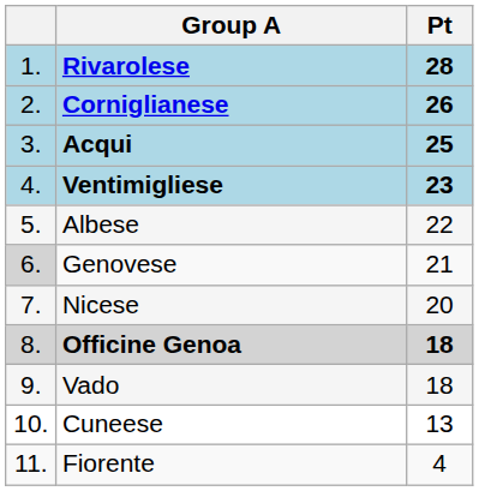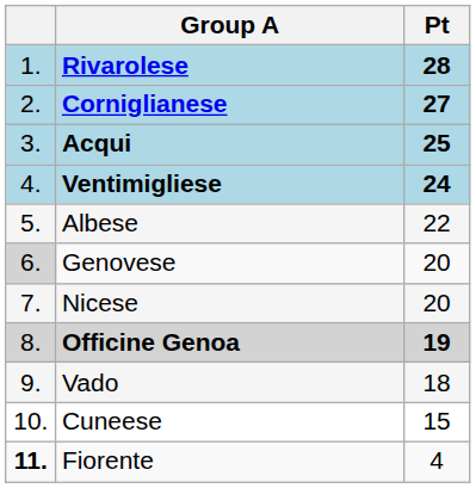 <table class="wikitable" style="text-align:center">
 <tr>
 <th width=25></th>
 <th width=215>Group A</th>
 <th width=35>Pt</th>
 </tr>
 <tr style="background:lightblue;">
 <td>1.</td>
 <td align=left><strong><a href='#'>Rivarolese</a></strong></td>
 <td><strong>28</strong></td>
 </tr>
 <tr style="background:lightblue;">
 <td>2.</td>
 <td align=left><strong><a href='#'>Corniglianese</a></strong></td>
-<td><strong>26</strong></td>
+<td><strong>27</strong></td>
 </tr>
 <tr style="background:lightblue;">
 <td>3.</td>
 <td align=left><strong>Acqui</strong></td>
 <td><strong>25</strong></td>
 </tr>
 <tr style="background:lightblue;">
 <td>4.</td>
 <td align=left><strong>Ventimigliese</strong></td>
-<td><strong>23</strong></td>
+<td><strong>24</strong></td>
 </tr>
 <tr style="background:#f5f5f5;">
 <td>5.</td>
 <td align=left>Albese</td>
 <td>22</td>
 </tr>
 <tr>
 <td style="background: lightgrey;">6.</td>
 <td align=left>Genovese</td>
-<td>21</td>
+<td>20</td>
 </tr>
 <tr style="background:#f5f5f5;">
 <td>7.</td>
 <td align=left>Nicese</td>
 <td>20</td>
 </tr>
 <tr style="background:lightgray;">
 <td>8.</td>
 <td align=left><strong>Officine Genoa</strong></td>
-<td><strong>18</strong></td>
+<td><strong>19</strong></td>
 </tr>
 <tr style="background:#F5f5f5;">
 <td>9.</td>
 <td align=left>Vado</td>
 <td>18</td>
 </tr>
 <tr style="background:#FFffff;">
 <td>10.</td>
 <td align=left>Cuneese</td>
-<td>13</td>
+<td>15</td>
 </tr>
 <tr>
-<td>11.</td>
+<td><strong>11.</strong></td>
 <td align=left>Fiorente</td>
 <td>4</td>
 </tr>
 </table>
